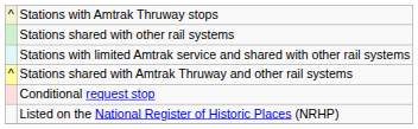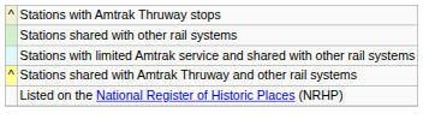 <table class="wikitable" style="font-size:100%">
 <tr>
 <td style="background: #f2f2ce;">^</td>
 <td>Stations with Amtrak Thruway stops</td>
 </tr>
 <tr>
 <td style="background: #cef2ce;"></td>
 <td>Stations shared with other rail systems</td>
 </tr>
 <tr>
 <td style="background: #dff9f9;"></td>
 <td>Stations with limited Amtrak service and shared with other rail systems</td>
 </tr>
 <tr>
 <td style="background-color:#FFFF99">^</td>
 <td>Stations shared with Amtrak Thruway and other rail systems</td>
 </tr>
 <tr>
-<td style="background-color:#FDD;"></td>
-<td>Conditional <a href='#'>request stop</a></td>
-</tr>
-<tr>
 <td></td>
 <td>Listed on the <a href='#'>National Register of Historic Places</a> (NRHP)</td>
 </tr>
 <tr>
 </tr>
 </table>
